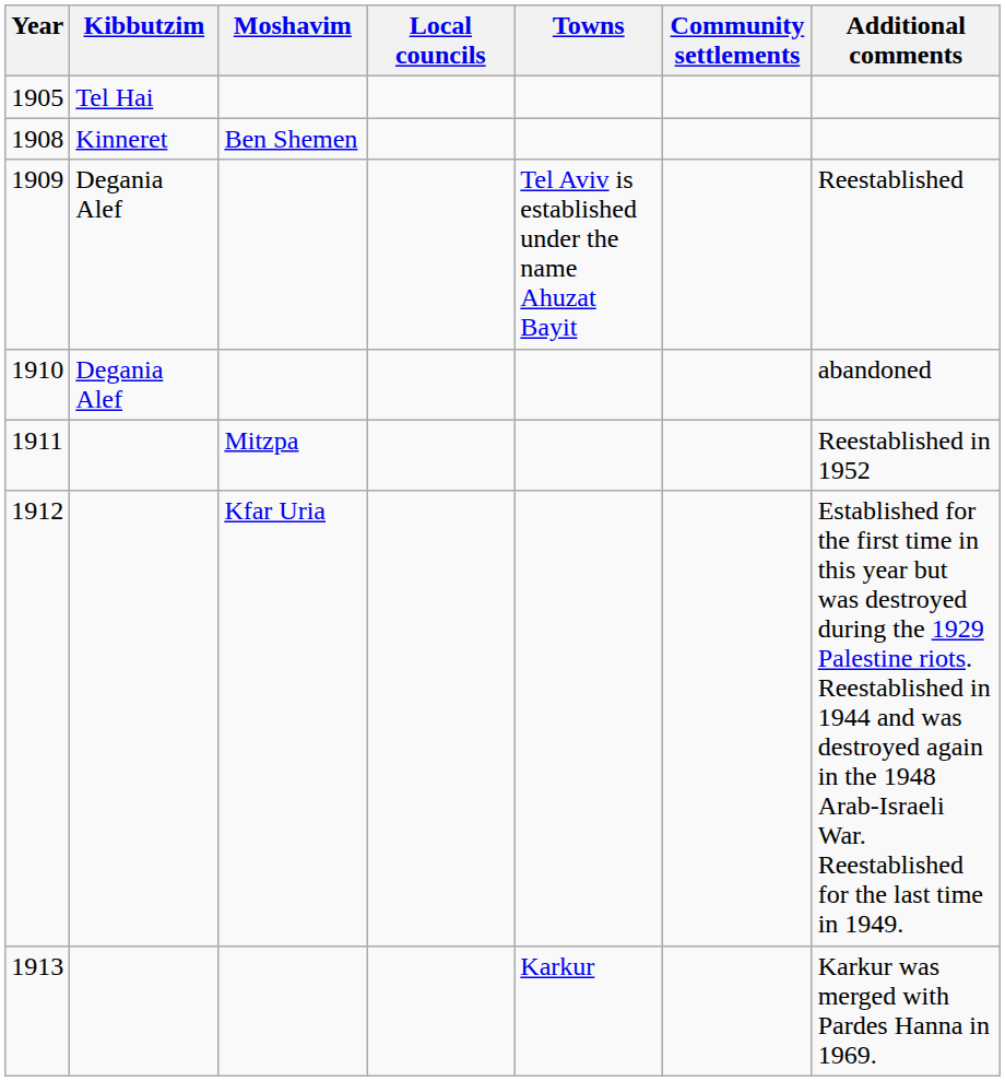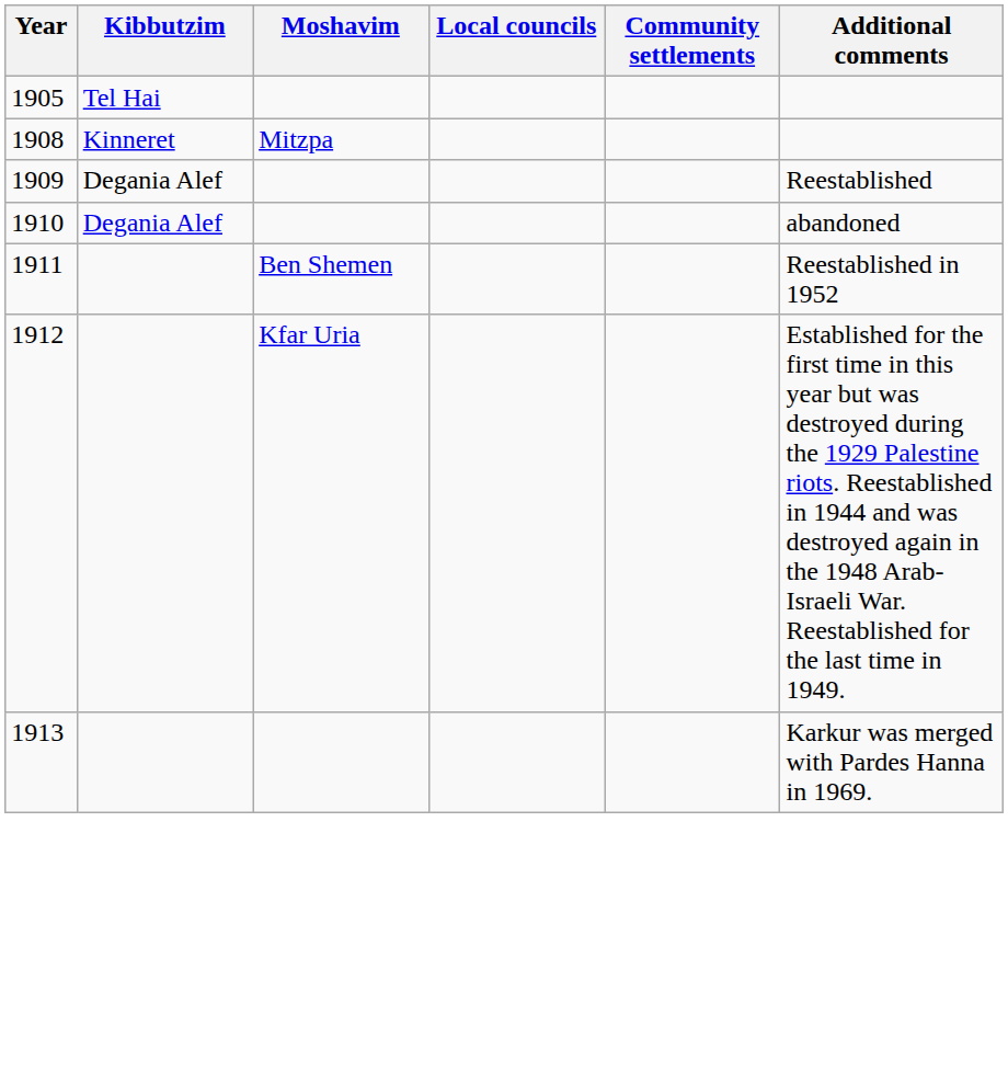 <table class="wikitable">
 <tr valign="top">
 <th width="4%">Year</th>
 <th width="15%"><a href='#'>Kibbutzim</a></th>
 <th width="15%"><a href='#'>Moshavim</a></th>
 <th width="15%"><a href='#'>Local councils</a></th>
-<th width="15%"><a href='#'>Towns</a></th>
 <th width="15%"><a href='#'>Community settlements</a></th>
 <th width="19%">Additional comments</th>
 </tr>
 <tr valign="top">
 <td>1905</td>
 <td><a href='#'>Tel Hai</a></td>
 <td> </td>
 <td> </td>
 <td> </td>
 <td> </td>
-<td> </td>
 </tr>
 <tr valign="top">
 <td>1908</td>
 <td><a href='#'>Kinneret</a></td>
-<td><a href='#'>Ben Shemen</a></td>
-<td> </td>
+<td><a href='#'>Mitzpa</a></td>
 <td> </td>
 <td> </td>
 <td> </td>
 </tr>
 <tr valign="top">
 <td>1909</td>
 <td>Degania Alef</td>
 <td> </td>
 <td> </td>
-<td><a href='#'>Tel Aviv</a> is established under the name <a href='#'>Ahuzat Bayit</a></td>
 <td> </td>
 <td>Reestablished</td>
 </tr>
 <tr valign="top">
 <td>1910</td>
 <td><a href='#'>Degania Alef</a></td>
 <td> </td>
 <td> </td>
 <td> </td>
-<td> </td>
 <td>abandoned</td>
 </tr>
 <tr valign="top">
 <td>1911</td>
 <td> </td>
-<td><a href='#'>Mitzpa</a></td>
-<td> </td>
+<td><a href='#'>Ben Shemen</a></td>
 <td> </td>
 <td> </td>
 <td>Reestablished in 1952</td>
 </tr>
 <tr valign="top">
 <td>1912</td>
 <td> </td>
 <td><a href='#'>Kfar Uria</a></td>
 <td> </td>
 <td> </td>
-<td> </td>
 <td>Established for the first time in this year but was destroyed during the <a href='#'>1929 Palestine riots</a>. Reestablished in 1944 and was destroyed again in the 1948 Arab-Israeli War. Reestablished for the last time in 1949.</td>
 </tr>
 <tr valign="top">
 <td>1913</td>
 <td> </td>
 <td> </td>
 <td> </td>
-<td><a href='#'>Karkur</a></td>
 <td> </td>
 <td>Karkur was merged with Pardes Hanna in 1969.</td>
 </tr>
 </table>
